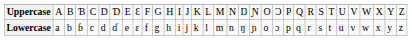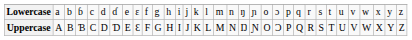 <table class="wikitable">
 <tr>
+</tr>
+<tr>
+<th>Lowercase</th>
+<td>a</td>
+<td>b</td>
+<td>ɓ</td>
+<td>c</td>
+<td>d</td>
+<td>ɗ</td>
+<td>e</td>
+<td>ɛ</td>
+<td>f</td>
+<td>g</td>
+<td>h</td>
+<td>i</td>
+<td>j</td>
+<td>k</td>
+<td>l</td>
+<td>m</td>
+<td>n</td>
+<td>ŋ</td>
+<td>ɲ</td>
+<td>o</td>
+<td>ɔ</td>
+<td>p</td>
+<td>q</td>
+<td>r</td>
+<td>s</td>
+<td>t</td>
+<td>u</td>
+<td>v</td>
+<td>w</td>
+<td>x</td>
+<td>y</td>
+<td>z</td>
 </tr>
 <tr>
 <th>Uppercase</th>
 <td>A</td>
 <td>B</td>
 <td>Ɓ</td>
 <td>C</td>
 <td>D</td>
 <td>Ɗ</td>
 <td>E</td>
 <td>Ɛ</td>
 <td>F</td>
 <td>G</td>
 <td>H</td>
 <td>I</td>
 <td>J</td>
 <td>K</td>
 <td>L</td>
 <td>M</td>
 <td>N</td>
 <td>Ŋ</td>
 <td>Ɲ</td>
 <td>O</td>
 <td>Ɔ</td>
 <td>P</td>
 <td>Q</td>
 <td>R</td>
 <td>S</td>
 <td>T</td>
 <td>U</td>
 <td>V</td>
 <td>W</td>
 <td>X</td>
 <td>Y</td>
 <td>Z</td>
 </tr>
-<tr>
-<th>Lowercase</th>
-<td>a</td>
-<td>b</td>
-<td>ɓ</td>
-<td>c</td>
-<td>d</td>
-<td>ɗ</td>
-<td>e</td>
-<td>ɛ</td>
-<td>f</td>
-<td>g</td>
-<td>h</td>
-<td>i</td>
-<td>j</td>
-<td>k</td>
-<td>l</td>
-<td>m</td>
-<td>n</td>
-<td>ŋ</td>
-<td>ɲ</td>
-<td>o</td>
-<td>ɔ</td>
-<td>p</td>
-<td>q</td>
-<td>r</td>
-<td>s</td>
-<td>t</td>
-<td>u</td>
-<td>v</td>
-<td>w</td>
-<td>x</td>
-<td>y</td>
-<td>z</td>
-</tr>
 </table>
